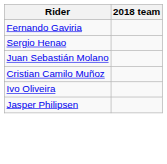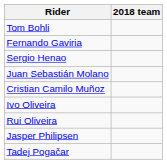 <table class="wikitable">
 <tr>
 <th>Rider</th>
 <th>2018 team</th>
+</tr>
+<tr>
+<td><a href='#'>Tom Bohli</a></td>
+<td></td>
 </tr>
 <tr>
 <td><a href='#'>Fernando Gaviria</a></td>
 <td></td>
 </tr>
 <tr>
 <td><a href='#'>Sergio Henao</a></td>
 <td></td>
 </tr>
 <tr>
 <td><a href='#'>Juan Sebastián Molano</a></td>
 <td></td>
 </tr>
 <tr>
 <td><a href='#'>Cristian Camilo Muñoz</a></td>
 <td></td>
 </tr>
 <tr>
 <td><a href='#'>Ivo Oliveira</a></td>
 <td></td>
 </tr>
 <tr>
+<td><a href='#'>Rui Oliveira</a></td>
+<td></td>
+</tr>
+<tr>
 <td><a href='#'>Jasper Philipsen</a></td>
 <td></td>
 </tr>
+<tr>
+<td><a href='#'>Tadej Pogačar</a></td>
+<td></td>
+</tr>
 </table>
